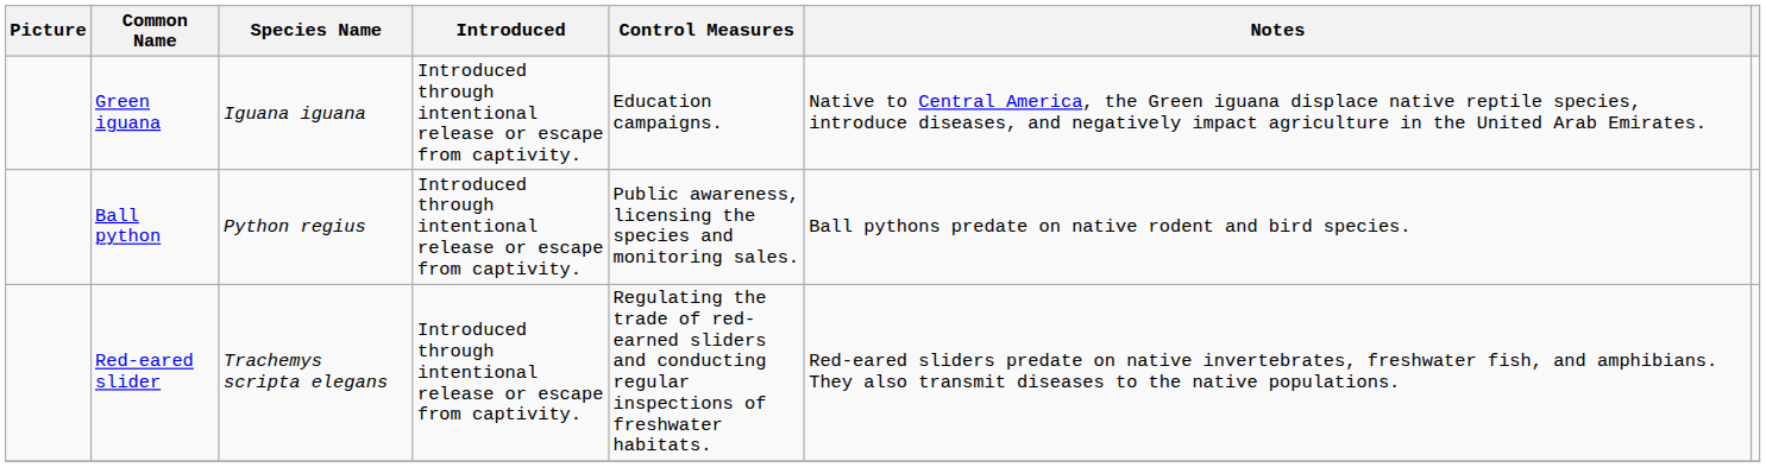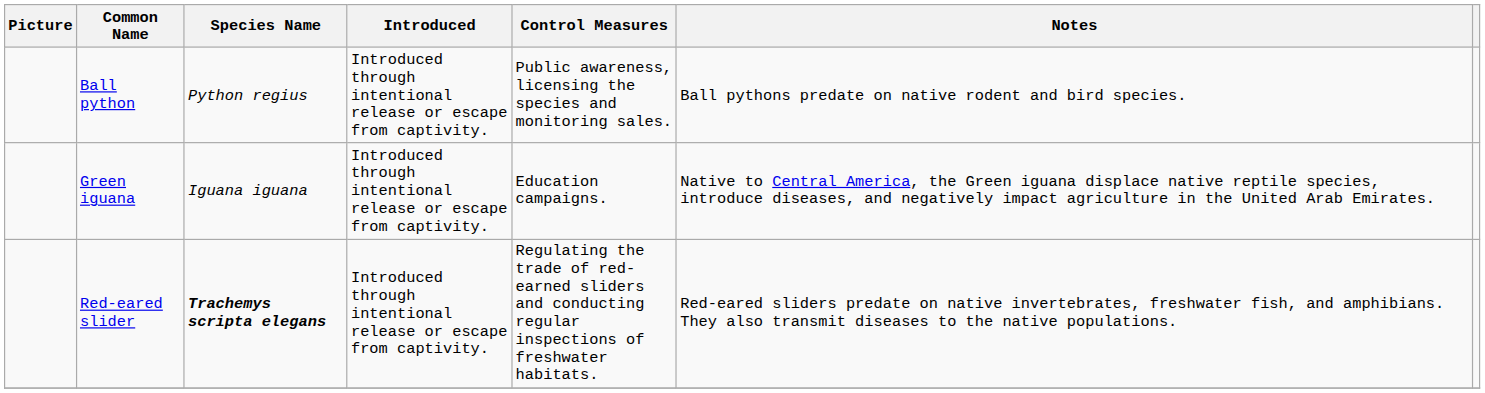 <table class="wikitable sortable">
 <tr>
 <th>Picture</th>
 <th>Common Name</th>
 <th>Species Name</th>
 <th style="width:100pt;">Introduced</th>
 <th style="width:100pt;">Control Measures</th>
 <th>Notes</th>
 <th></th>
 </tr>
 <tr>
 <td></td>
+<td><a href='#'>Ball python</a></td>
+<td><em>Python regius</em></td>
+<td>Introduced through intentional release or escape from captivity.</td>
+<td>Public awareness, licensing the species and monitoring sales.</td>
+<td>Ball pythons predate on native rodent and bird species.</td>
+<td></td>
+</tr>
+<tr>
+<td></td>
 <td><a href='#'>Green iguana</a></td>
 <td><em>Iguana iguana</em></td>
 <td>Introduced through intentional release or escape from captivity.</td>
 <td>Education campaigns.</td>
 <td>Native to <a href='#'>Central America</a>, the Green iguana displace native reptile species, introduce diseases, and negatively impact agriculture in the United Arab Emirates.</td>
 <td></td>
 </tr>
 <tr>
 <td></td>
-<td><a href='#'>Ball python</a></td>
-<td><em>Python regius</em></td>
-<td>Introduced through intentional release or escape from captivity.</td>
-<td>Public awareness, licensing the species and monitoring sales.</td>
-<td>Ball pythons predate on native rodent and bird species.</td>
-<td></td>
-</tr>
-<tr>
-<td></td>
 <td><a href='#'>Red-eared slider</a></td>
-<td><em>Trachemys scripta elegans</em></td>
+<td><strong><em>Trachemys scripta elegans</em></strong></td>
 <td>Introduced through intentional release or escape from captivity.</td>
 <td>Regulating the trade of red-earned sliders and conducting regular inspections of freshwater habitats.</td>
 <td>Red-eared sliders predate on native invertebrates, freshwater fish, and amphibians. They also transmit diseases to the native populations.</td>
 <td></td>
 </tr>
 <tr>
 </tr>
 </table>
